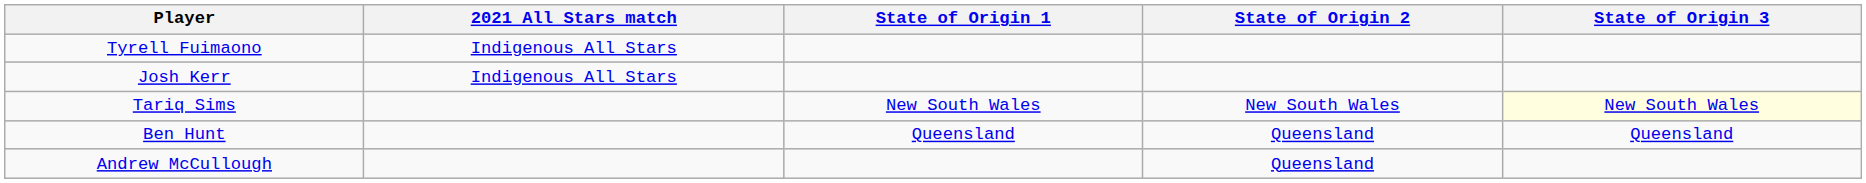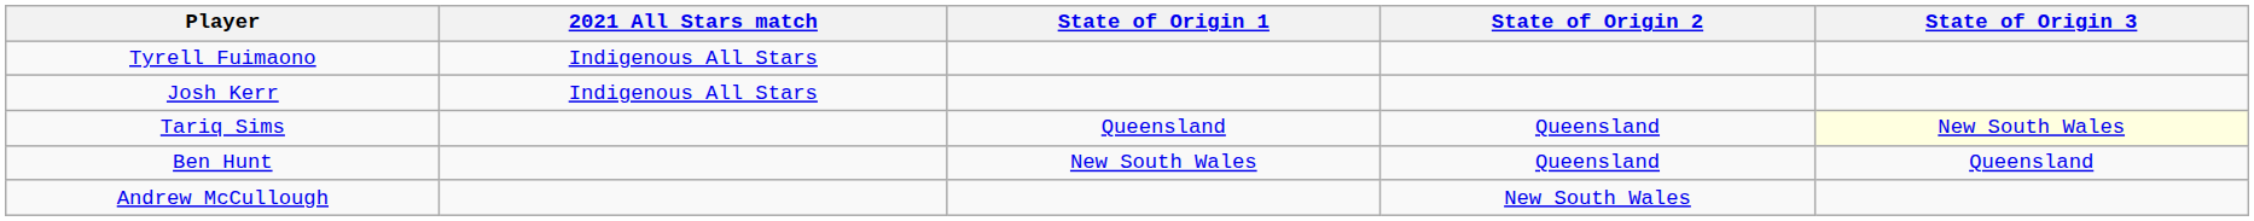 <table class="wikitable" style="width:100%; text-align:center; font-size:90%;">
 <tr>
 <th>Player</th>
 <th><a href='#'>2021 All Stars match</a></th>
 <th><a href='#'>State of Origin 1</a></th>
 <th><a href='#'>State of Origin 2</a></th>
 <th><a href='#'>State of Origin 3</a></th>
 </tr>
 <tr>
 <td><a href='#'>Tyrell Fuimaono</a></td>
 <td><a href='#'>Indigenous All Stars</a></td>
 <td></td>
 <td></td>
 <td></td>
 </tr>
 <tr>
 <td><a href='#'>Josh Kerr</a></td>
 <td><a href='#'>Indigenous All Stars</a></td>
 <td></td>
 <td></td>
 <td></td>
 </tr>
 <tr>
 <td><a href='#'>Tariq Sims</a></td>
 <td></td>
-<td><a href='#'>New South Wales</a></td>
-<td><a href='#'>New South Wales</a></td>
+<td><a href='#'>Queensland</a></td>
+<td><a href='#'>Queensland</a></td>
 <td style="background: lightyellow;"><a href='#'>New South Wales</a></td>
 </tr>
 <tr>
 <td><a href='#'>Ben Hunt</a></td>
 <td></td>
-<td><a href='#'>Queensland</a></td>
+<td><a href='#'>New South Wales</a></td>
 <td><a href='#'>Queensland</a></td>
 <td><a href='#'>Queensland</a></td>
 </tr>
 <tr>
 <td><a href='#'>Andrew McCullough</a></td>
 <td></td>
 <td></td>
-<td><a href='#'>Queensland</a></td>
+<td><a href='#'>New South Wales</a></td>
 <td></td>
 </tr>
 </table>
